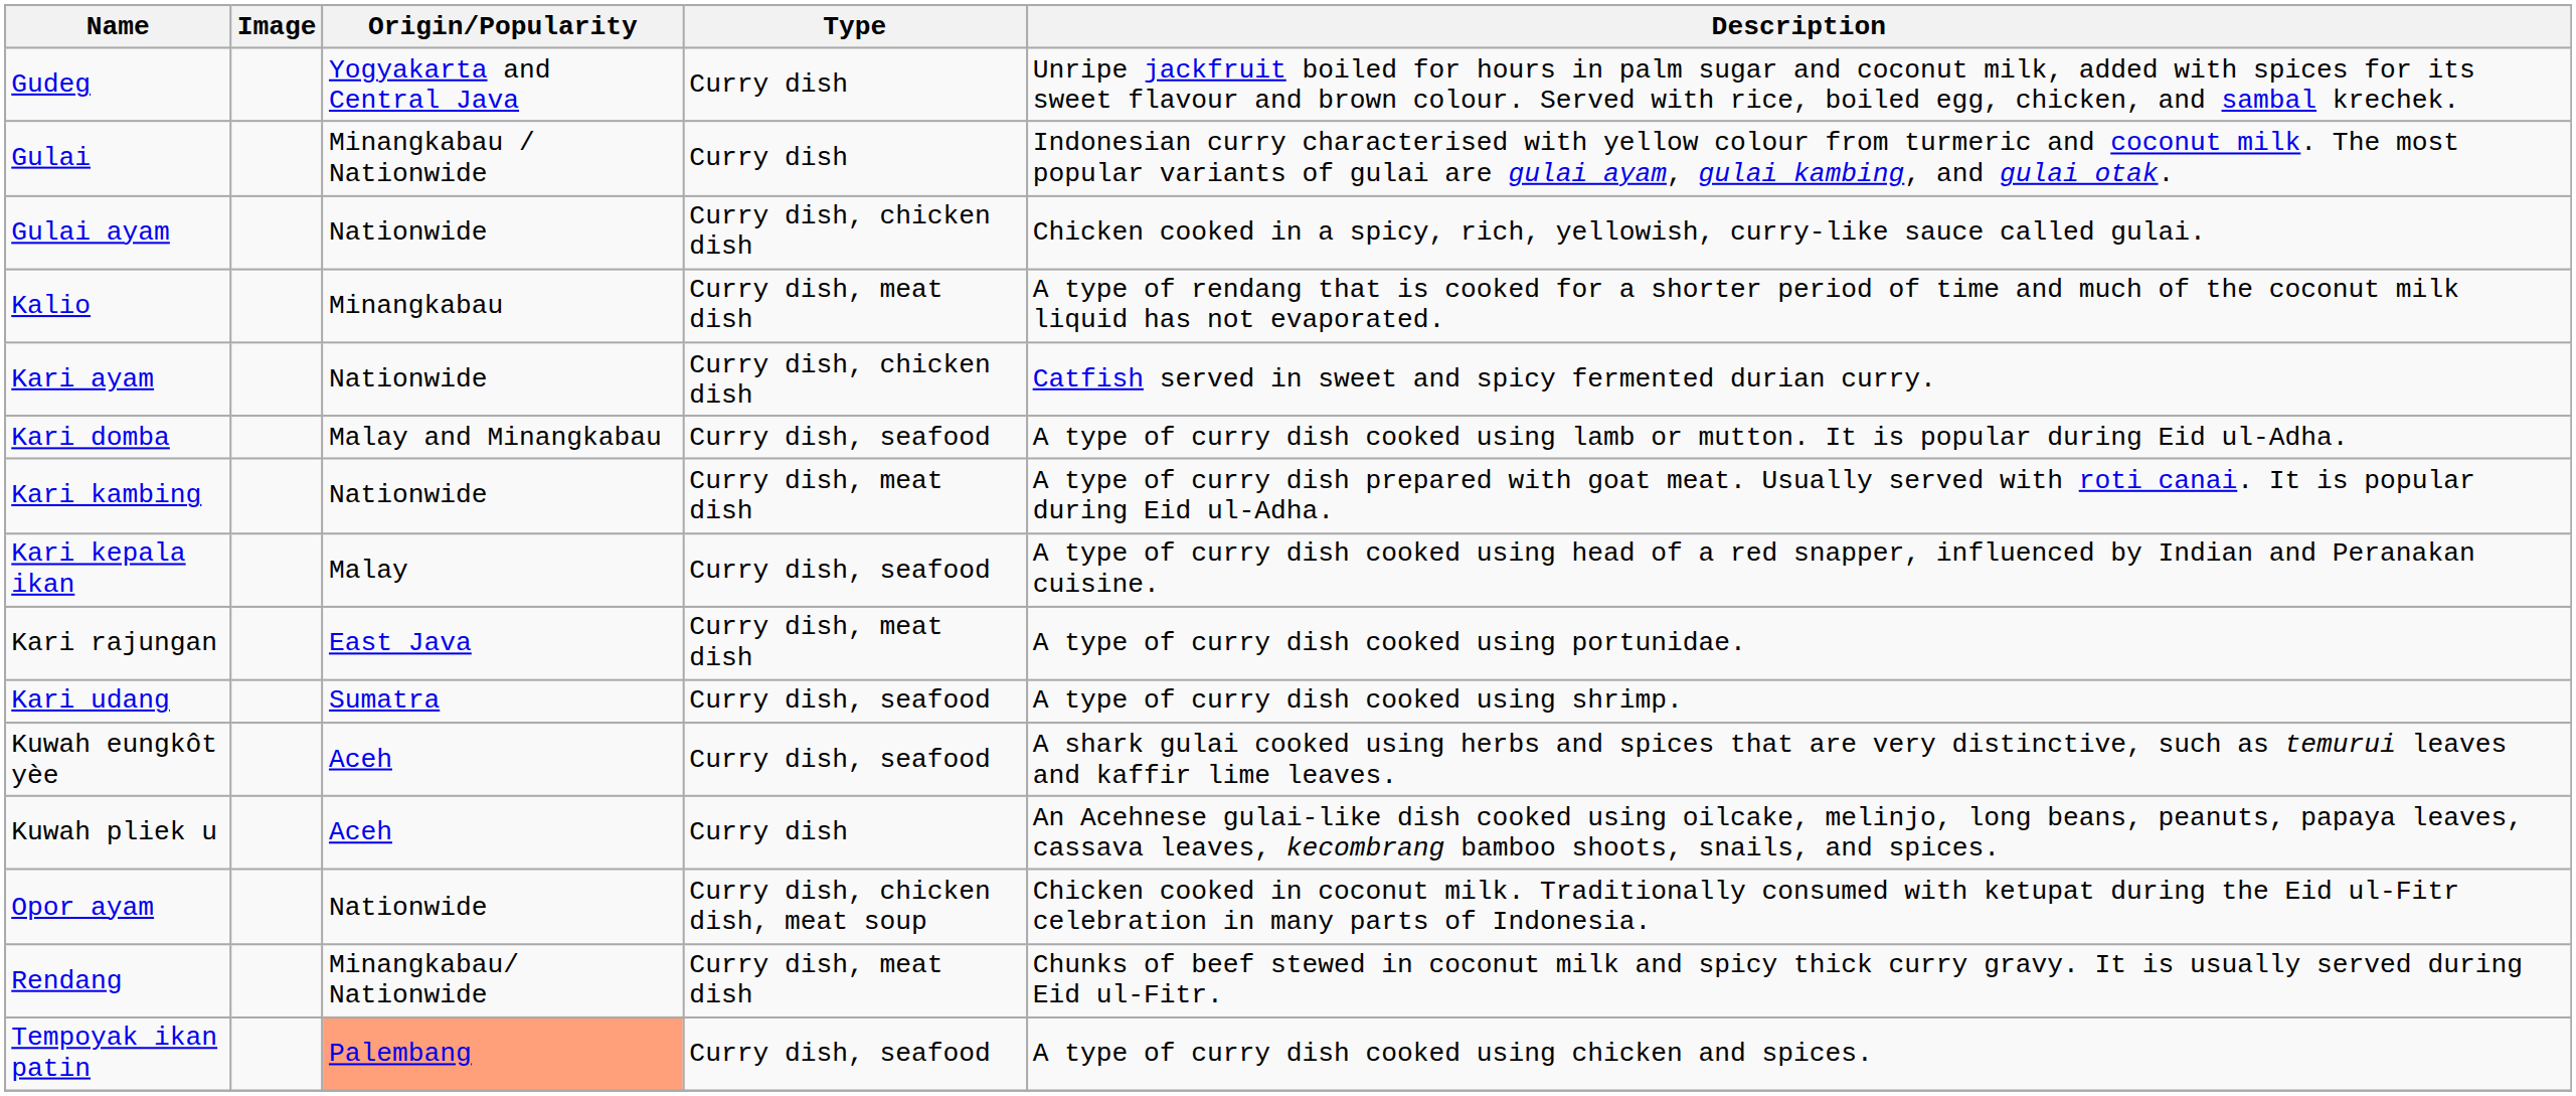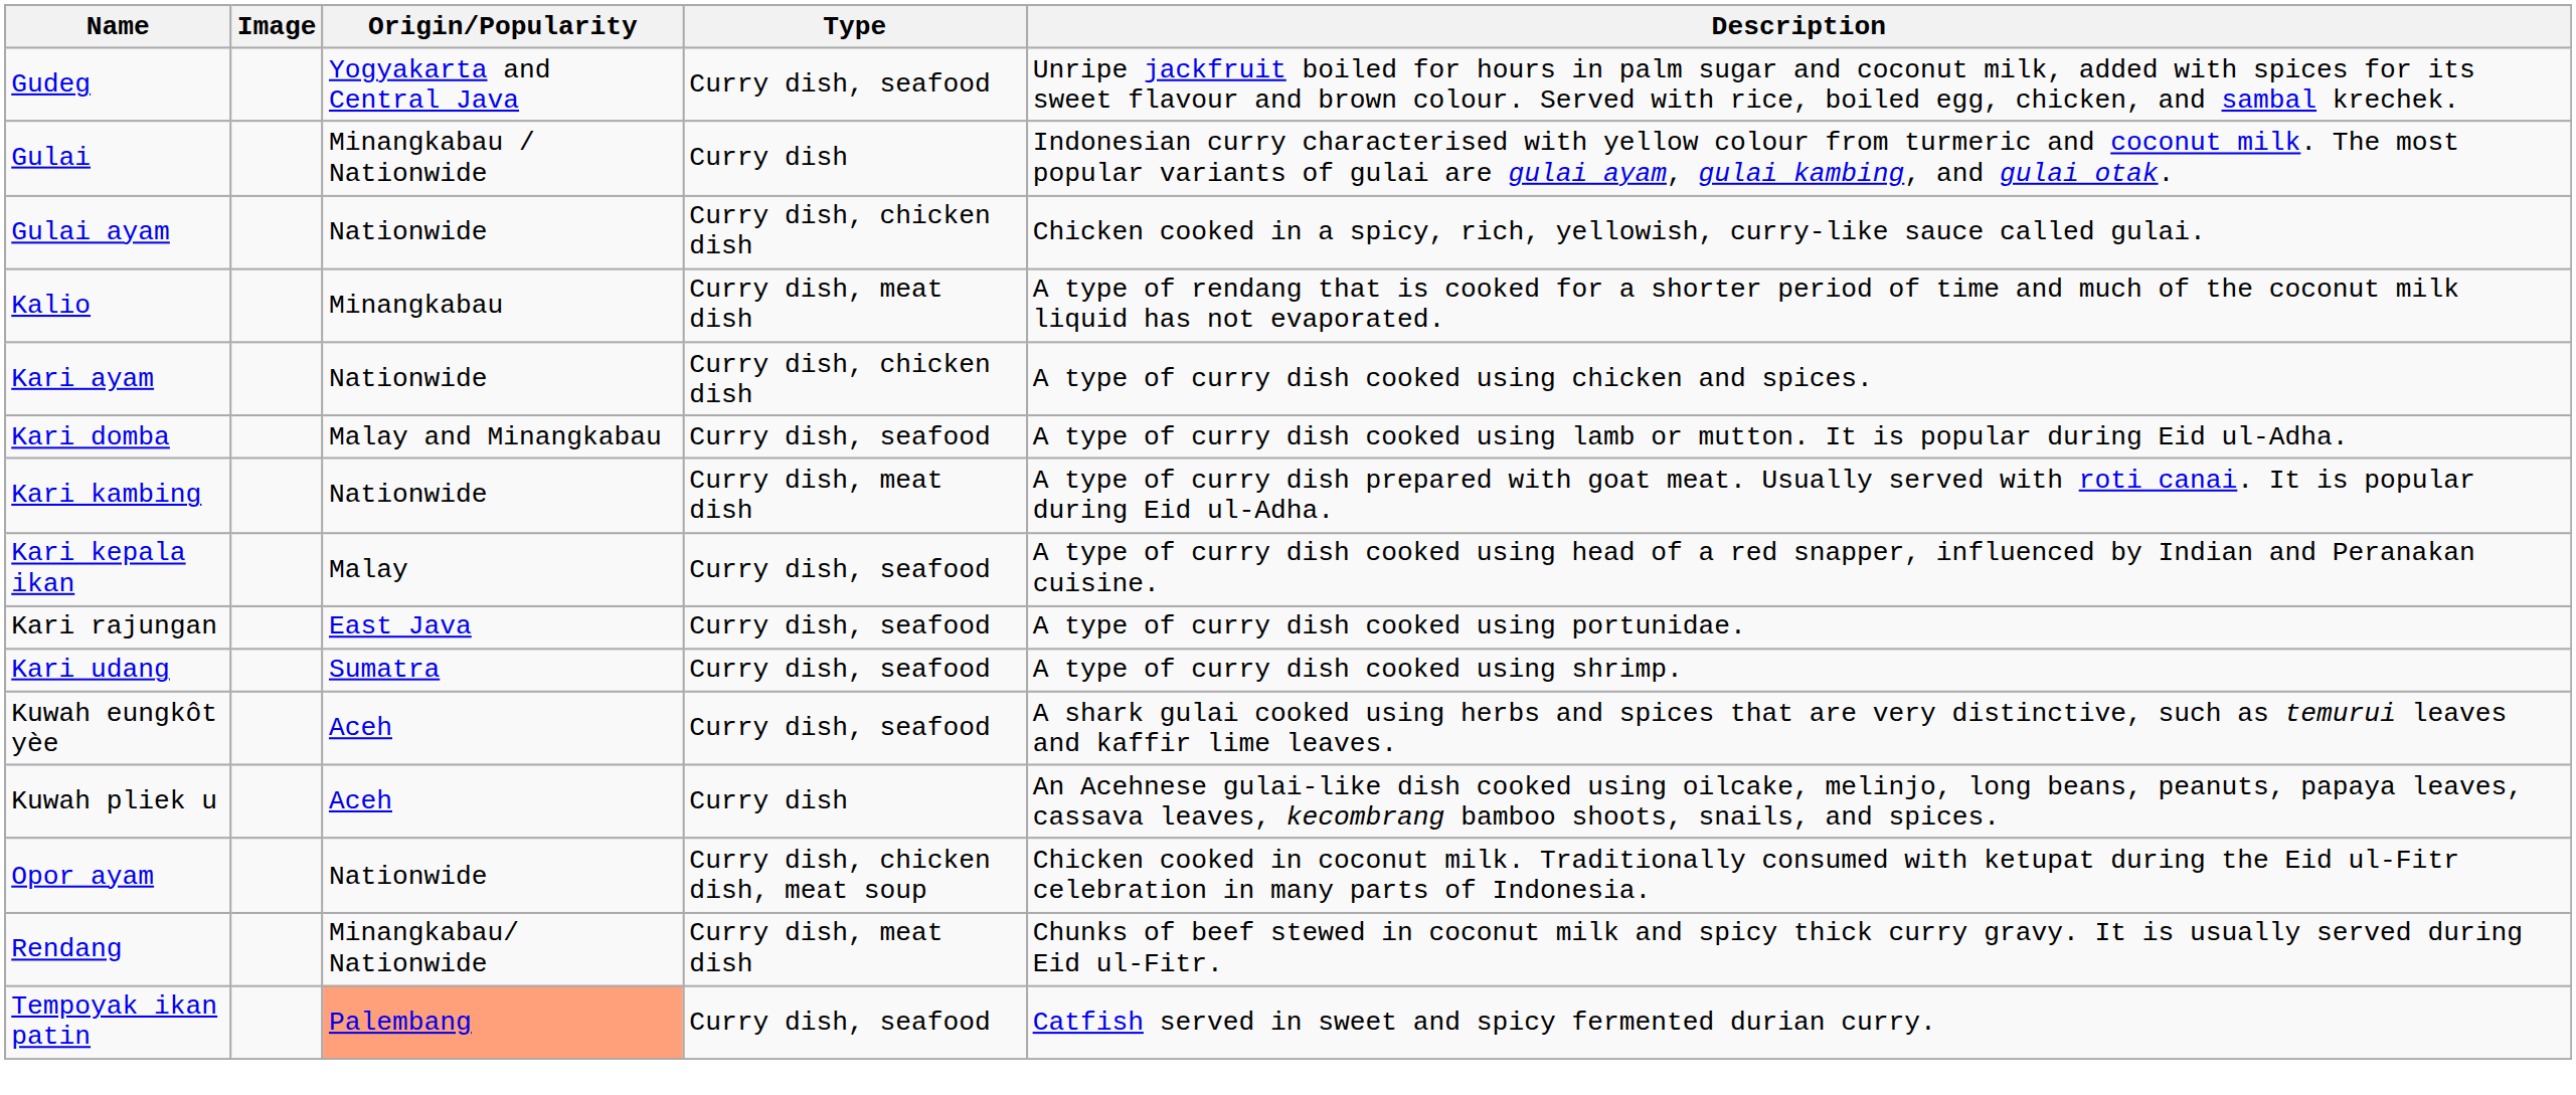 <table class="wikitable sortable sticky-header" width="100%">
 <tr>
 <th>Name</th>
 <th>Image</th>
 <th>Origin/Popularity</th>
 <th>Type</th>
 <th>Description</th>
 </tr>
 <tr>
 <td><a href='#'>Gudeg</a></td>
 <td></td>
 <td><a href='#'>Yogyakarta</a> and <a href='#'>Central Java</a></td>
-<td>Curry dish</td>
+<td>Curry dish, seafood</td>
 <td>Unripe <a href='#'>jackfruit</a> boiled for hours in palm sugar and coconut milk, added with spices for its sweet flavour and brown colour. Served with rice, boiled egg, chicken, and <a href='#'>sambal</a> krechek.</td>
 </tr>
 <tr>
 <td><a href='#'>Gulai</a></td>
 <td></td>
 <td>Minangkabau / Nationwide</td>
 <td>Curry dish</td>
 <td>Indonesian curry characterised with yellow colour from turmeric and <a href='#'>coconut milk</a>. The most popular variants of gulai are <em><a href='#'>gulai ayam</a></em>, <em><a href='#'>gulai kambing</a></em>, and <em><a href='#'>gulai otak</a></em>.</td>
 </tr>
 <tr>
 <td><a href='#'>Gulai ayam</a></td>
 <td></td>
 <td>Nationwide</td>
 <td>Curry dish, chicken dish</td>
 <td>Chicken cooked in a spicy, rich, yellowish, curry-like sauce called gulai.</td>
 </tr>
 <tr>
 <td><a href='#'>Kalio</a></td>
 <td></td>
 <td>Minangkabau</td>
 <td>Curry dish, meat dish</td>
 <td>A type of rendang that is cooked for a shorter period of time and much of the coconut milk liquid has not evaporated.</td>
 </tr>
 <tr>
 <td><a href='#'>Kari ayam</a></td>
 <td></td>
 <td>Nationwide</td>
 <td>Curry dish, chicken dish</td>
-<td><a href='#'>Catfish</a> served in sweet and spicy fermented durian curry.</td>
+<td>A type of curry dish cooked using chicken and spices.</td>
 </tr>
 <tr>
 <td><a href='#'>Kari domba</a></td>
 <td></td>
 <td>Malay and Minangkabau</td>
 <td>Curry dish, seafood</td>
 <td>A type of curry dish cooked using lamb or mutton. It is popular during Eid ul-Adha.</td>
 </tr>
 <tr>
 <td><a href='#'>Kari kambing</a></td>
 <td></td>
 <td>Nationwide</td>
 <td>Curry dish, meat dish</td>
 <td>A type of curry dish prepared with goat meat. Usually served with <a href='#'>roti canai</a>. It is popular during Eid ul-Adha.</td>
 </tr>
 <tr>
 <td><a href='#'>Kari kepala ikan</a></td>
 <td></td>
 <td>Malay</td>
 <td>Curry dish, seafood</td>
 <td>A type of curry dish cooked using head of a red snapper, influenced by Indian and Peranakan cuisine.</td>
 </tr>
 <tr>
 <td>Kari rajungan</td>
 <td></td>
 <td><a href='#'>East Java</a></td>
-<td>Curry dish, meat dish</td>
+<td>Curry dish, seafood</td>
 <td>A type of curry dish cooked using portunidae.</td>
 </tr>
 <tr>
 <td><a href='#'>Kari udang</a></td>
 <td></td>
 <td><a href='#'>Sumatra</a></td>
 <td>Curry dish, seafood</td>
 <td>A type of curry dish cooked using shrimp.</td>
 </tr>
 <tr>
 <td>Kuwah eungkôt yèe</td>
 <td></td>
 <td><a href='#'>Aceh</a></td>
 <td>Curry dish, seafood</td>
 <td>A shark gulai cooked using herbs and spices that are very distinctive, such as <em>temurui</em> leaves and kaffir lime leaves.</td>
 </tr>
 <tr>
 <td>Kuwah pliek u</td>
 <td></td>
 <td><a href='#'>Aceh</a></td>
 <td>Curry dish</td>
 <td>An Acehnese gulai-like dish cooked using oilcake, melinjo, long beans, peanuts, papaya leaves, cassava leaves, <em>kecombrang</em> bamboo shoots, snails, and spices.</td>
 </tr>
 <tr>
 <td><a href='#'>Opor ayam</a></td>
 <td></td>
 <td>Nationwide</td>
 <td>Curry dish, chicken dish, meat soup</td>
 <td>Chicken cooked in coconut milk. Traditionally consumed with ketupat during the Eid ul-Fitr celebration in many parts of Indonesia.</td>
 </tr>
 <tr>
 <td><a href='#'>Rendang</a></td>
 <td></td>
 <td>Minangkabau/ Nationwide</td>
 <td>Curry dish, meat dish</td>
 <td>Chunks of beef stewed in coconut milk and spicy thick curry gravy. It is usually served during Eid ul-Fitr.</td>
 </tr>
 <tr>
 <td><a href='#'>Tempoyak ikan patin</a></td>
 <td></td>
 <td style="background: lightsalmon;"><a href='#'>Palembang</a></td>
 <td>Curry dish, seafood</td>
-<td>A type of curry dish cooked using chicken and spices.</td>
+<td><a href='#'>Catfish</a> served in sweet and spicy fermented durian curry.</td>
 </tr>
 <tr>
 </tr>
 </table>
